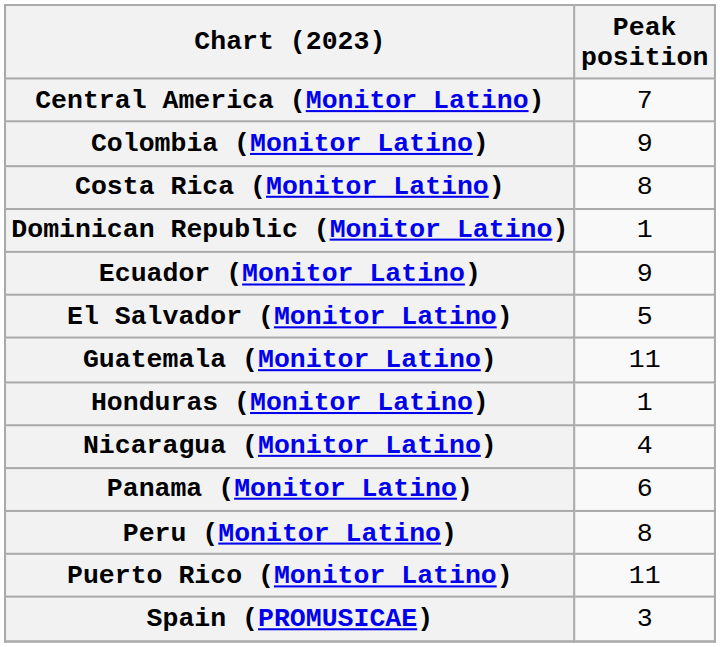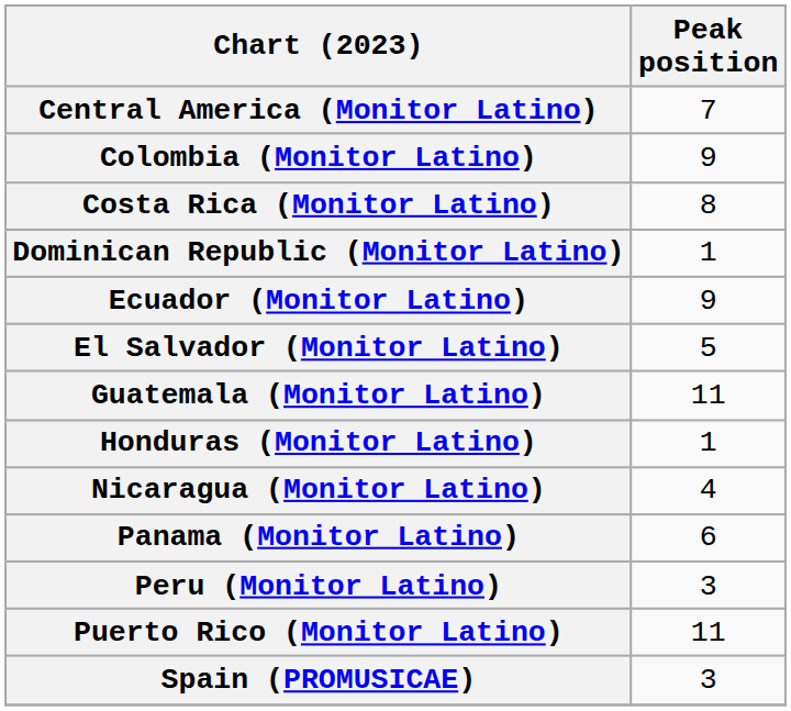 <table class="wikitable sortable plainrowheaders" style="text-align:center">
 <tr>
 <th scope="col">Chart (2023)</th>
 <th scope="col">Peak<br>position</th>
 </tr>
 <tr>
 <th scope="row">Central America (<a href='#'>Monitor Latino</a>)</th>
 <td>7</td>
 </tr>
 <tr>
 <th scope="row">Colombia (<a href='#'>Monitor Latino</a>)</th>
 <td>9</td>
 </tr>
 <tr>
 <th scope="row">Costa Rica (<a href='#'>Monitor Latino</a>)</th>
 <td>8</td>
 </tr>
 <tr>
 <th scope="row">Dominican Republic (<a href='#'>Monitor Latino</a>)</th>
 <td>1</td>
 </tr>
 <tr>
 <th scope="row">Ecuador (<a href='#'>Monitor Latino</a>)</th>
 <td>9</td>
 </tr>
 <tr>
 <th scope="row">El Salvador (<a href='#'>Monitor Latino</a>)</th>
 <td>5</td>
 </tr>
 <tr>
 <th scope="row">Guatemala (<a href='#'>Monitor Latino</a>)</th>
 <td>11</td>
 </tr>
 <tr>
 <th scope="row">Honduras (<a href='#'>Monitor Latino</a>)</th>
 <td>1</td>
 </tr>
 <tr>
 <th scope="row">Nicaragua (<a href='#'>Monitor Latino</a>)</th>
 <td>4</td>
 </tr>
 <tr>
 <th scope="row">Panama (<a href='#'>Monitor Latino</a>)</th>
 <td>6</td>
 </tr>
 <tr>
 <th scope="row">Peru (<a href='#'>Monitor Latino</a>)</th>
-<td>8</td>
+<td>3</td>
 </tr>
 <tr>
 <th scope="row">Puerto Rico (<a href='#'>Monitor Latino</a>)</th>
 <td>11</td>
 </tr>
 <tr>
 <th scope="row">Spain (<a href='#'>PROMUSICAE</a>)</th>
 <td>3</td>
 </tr>
 <tr>
 </tr>
 </table>
